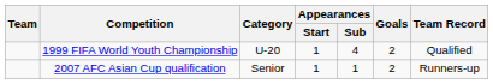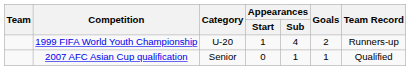 <table class="wikitable" style="text-align: center;">
 <tr>
 <th rowspan="2">Team</th>
 <th rowspan="2">Competition</th>
 <th rowspan="2">Category</th>
 <th colspan="2">Appearances</th>
 <th rowspan="2">Goals</th>
 <th rowspan="2">Team Record</th>
 </tr>
 <tr>
 <th>Start</th>
 <th>Sub</th>
 </tr>
 <tr>
 <td align="left"></td>
 <td><a href='#'>1999 FIFA World Youth Championship</a></td>
 <td>U-20</td>
 <td>1</td>
 <td>4</td>
 <td>2</td>
-<td>Qualified</td>
+<td>Runners-up</td>
 </tr>
 <tr>
 <td align="left"></td>
 <td><a href='#'>2007 AFC Asian Cup qualification</a></td>
 <td>Senior</td>
+<td>0</td>
 <td>1</td>
 <td>1</td>
-<td>2</td>
-<td>Runners-up</td>
+<td>Qualified</td>
 </tr>
 </table>
